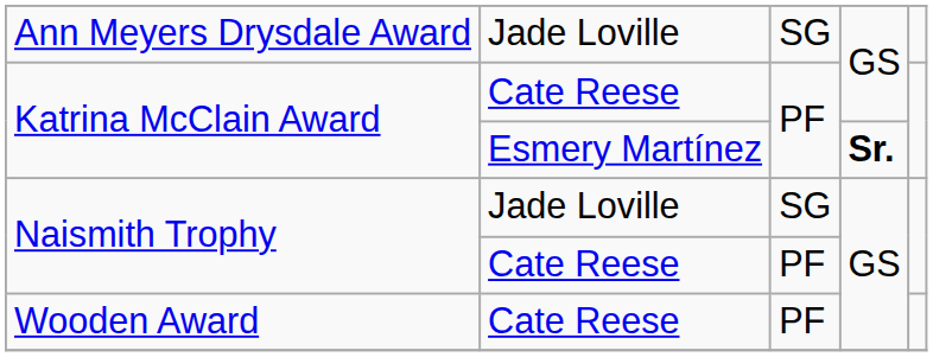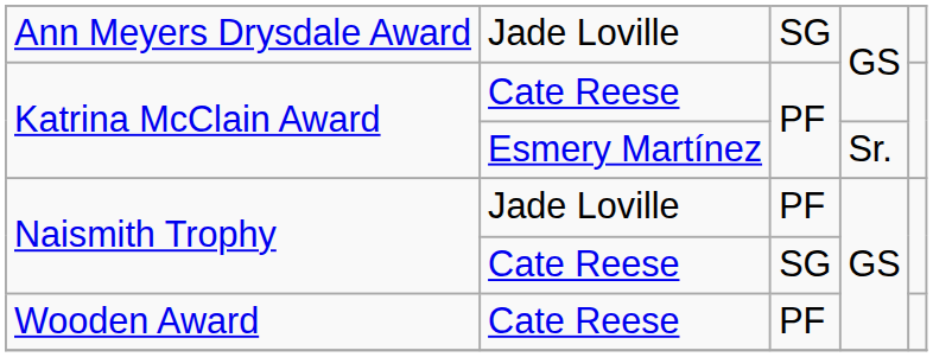 <table class="wikitable">
 <tr>
 <td><a href='#'>Ann Meyers Drysdale Award</a></td>
 <td>Jade Loville</td>
 <td>SG</td>
 <td rowspan=2>GS</td>
 <td></td>
 </tr>
 <tr>
 <td rowspan=2><a href='#'>Katrina McClain Award</a></td>
 <td><a href='#'>Cate Reese</a></td>
 <td rowspan=2>PF</td>
 <td rowspan=2></td>
 </tr>
 <tr>
 <td><a href='#'>Esmery Martínez</a></td>
-<td><strong>Sr.</strong></td>
+<td>Sr.</td>
 </tr>
 <tr>
 <td rowspan=2><a href='#'>Naismith Trophy</a></td>
 <td>Jade Loville</td>
-<td>SG</td>
+<td>PF</td>
 <td rowspan=3>GS</td>
 <td rowspan=2></td>
 </tr>
 <tr>
 <td><a href='#'>Cate Reese</a></td>
-<td>PF</td>
+<td>SG</td>
 </tr>
 <tr>
 <td><a href='#'>Wooden Award</a></td>
 <td><a href='#'>Cate Reese</a></td>
 <td>PF</td>
 <td></td>
 </tr>
 <tr>
 </tr>
 </table>
